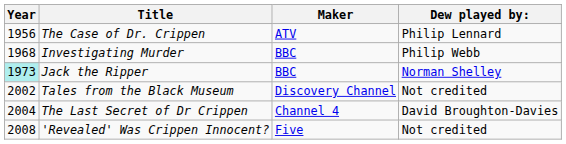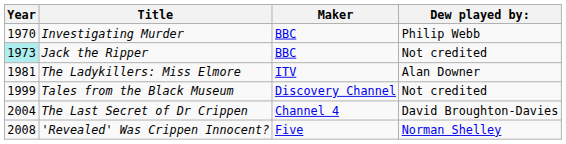 <table class="wikitable">
 <tr>
 <th>Year</th>
 <th>Title</th>
 <th>Maker</th>
 <th>Dew played by:</th>
 </tr>
 <tr>
-<td>1956</td>
-<td><em>The Case of Dr. Crippen</em></td>
-<td><a href='#'>ATV</a></td>
-<td>Philip Lennard</td>
-</tr>
-<tr>
-<td>1968</td>
+<td>1970</td>
 <td><em>Investigating Murder</em></td>
 <td><a href='#'>BBC</a></td>
 <td>Philip Webb</td>
 </tr>
 <tr>
 <td style="background: paleturquoise;">1973</td>
 <td><em>Jack the Ripper</em></td>
 <td><a href='#'>BBC</a></td>
-<td><a href='#'>Norman Shelley</a></td>
+<td>Not credited</td>
 </tr>
 <tr>
-<td>2002</td>
+<td>1981</td>
+<td><em>The Ladykillers: Miss Elmore</em></td>
+<td><a href='#'>ITV</a></td>
+<td>Alan Downer</td>
+</tr>
+<tr>
+<td>1999</td>
 <td><em>Tales from the Black Museum</em></td>
 <td><a href='#'>Discovery Channel</a></td>
 <td>Not credited</td>
 </tr>
 <tr>
 <td>2004</td>
 <td><em>The Last Secret of Dr Crippen</em></td>
 <td><a href='#'>Channel 4</a></td>
 <td>David  Broughton-Davies</td>
 </tr>
 <tr>
 <td>2008</td>
 <td><em> 'Revealed' Was Crippen Innocent?</em></td>
 <td><a href='#'>Five</a></td>
-<td>Not credited</td>
+<td><a href='#'>Norman Shelley</a></td>
 </tr>
 </table>
